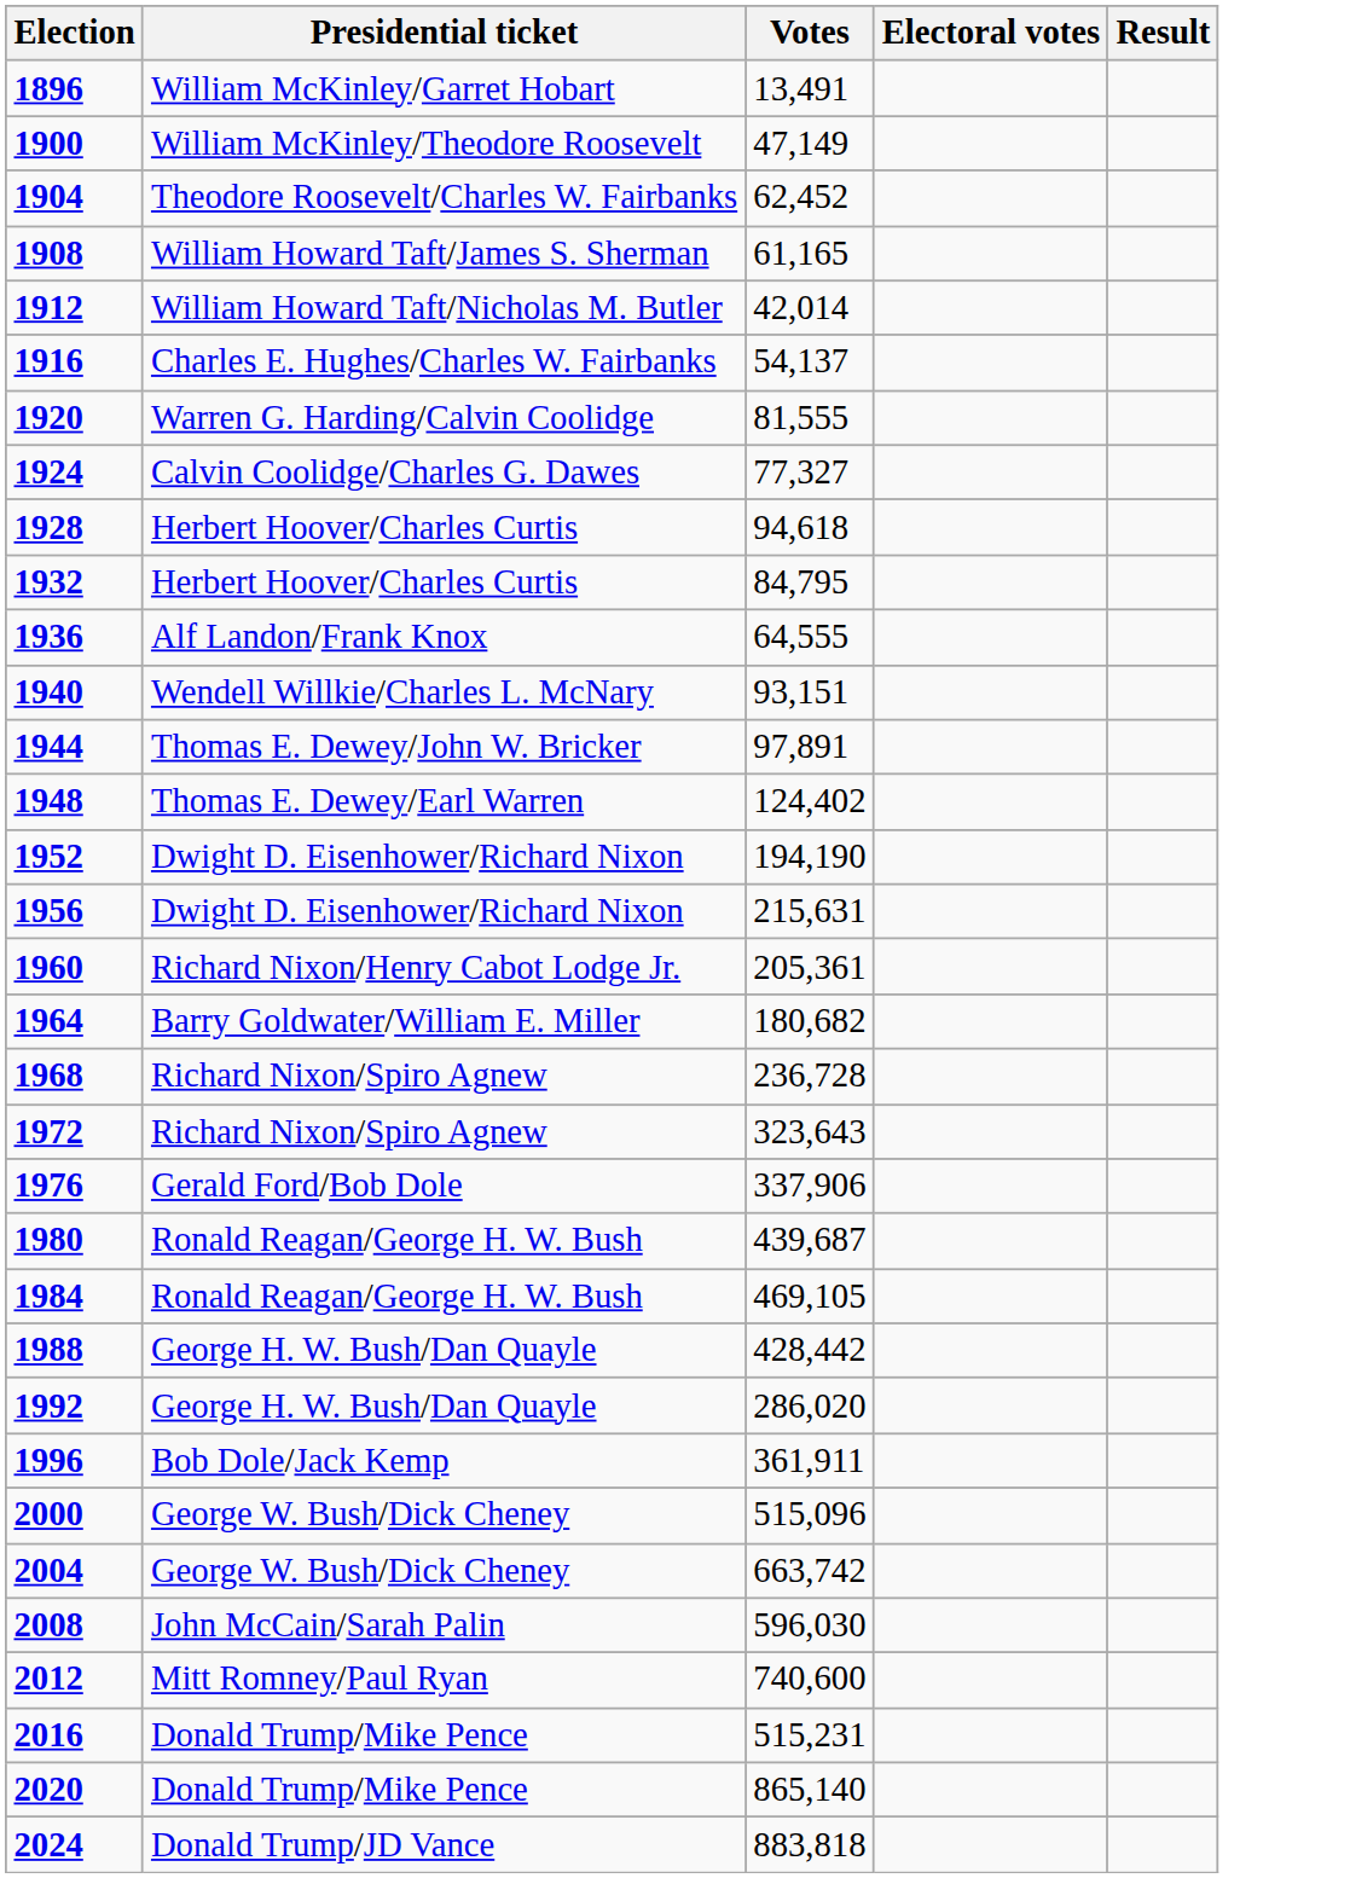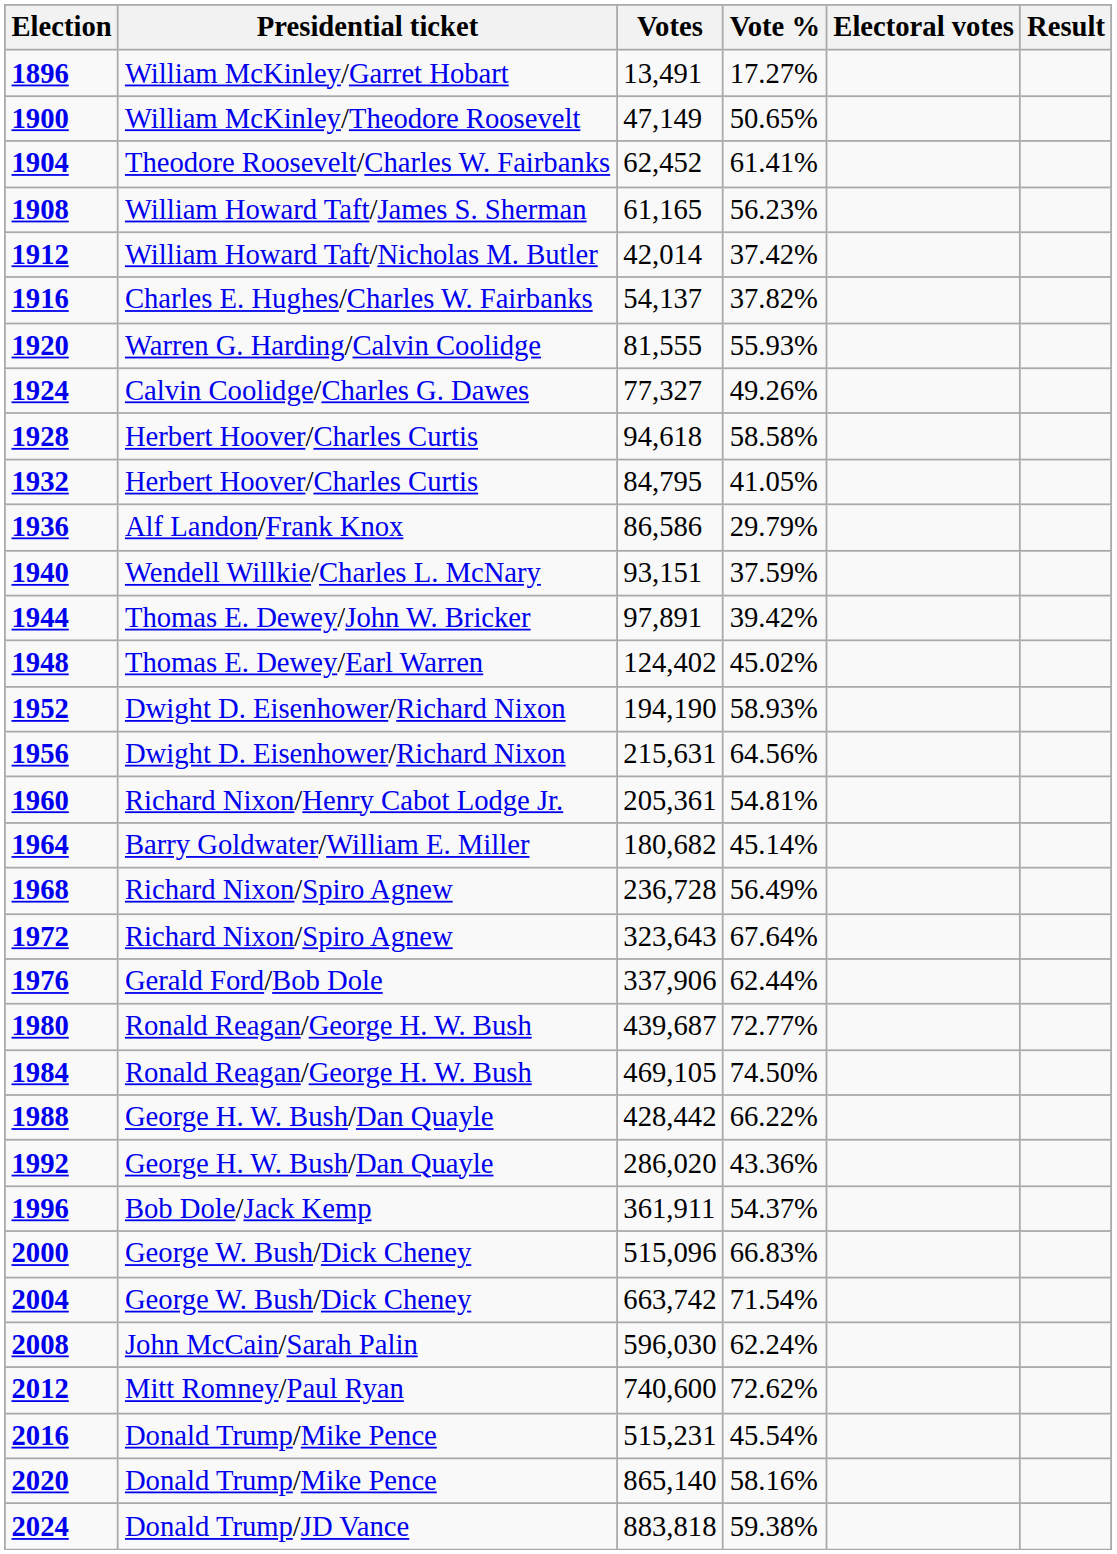 <table class="wikitable">
 <tr>
 <th>Election</th>
 <th>Presidential ticket</th>
 <th>Votes</th>
+<th>Vote %</th>
 <th>Electoral votes</th>
 <th>Result</th>
 </tr>
 <tr>
 <td><strong><a href='#'>1896</a></strong></td>
 <td><a href='#'>William McKinley</a>/<a href='#'>Garret Hobart</a></td>
 <td>13,491</td>
+<td>17.27%</td>
 <td></td>
 <td></td>
 </tr>
 <tr>
 <td><strong><a href='#'>1900</a></strong></td>
 <td><a href='#'>William McKinley</a>/<a href='#'>Theodore Roosevelt</a></td>
 <td>47,149</td>
+<td>50.65%</td>
 <td></td>
 <td></td>
 </tr>
 <tr>
 <td><strong><a href='#'>1904</a></strong></td>
 <td><a href='#'>Theodore Roosevelt</a>/<a href='#'>Charles W. Fairbanks</a></td>
 <td>62,452</td>
+<td>61.41%</td>
 <td></td>
 <td></td>
 </tr>
 <tr>
 <td><strong><a href='#'>1908</a></strong></td>
 <td><a href='#'>William Howard Taft</a>/<a href='#'>James S. Sherman</a></td>
 <td>61,165</td>
+<td>56.23%</td>
 <td></td>
 <td></td>
 </tr>
 <tr>
 <td><strong><a href='#'>1912</a></strong></td>
 <td><a href='#'>William Howard Taft</a>/<a href='#'>Nicholas M. Butler</a></td>
 <td>42,014</td>
+<td>37.42%</td>
 <td></td>
 <td></td>
 </tr>
 <tr>
 <td><strong><a href='#'>1916</a></strong></td>
 <td><a href='#'>Charles E. Hughes</a>/<a href='#'>Charles W. Fairbanks</a></td>
 <td>54,137</td>
+<td>37.82%</td>
 <td></td>
 <td></td>
 </tr>
 <tr>
 <td><strong><a href='#'>1920</a></strong></td>
 <td><a href='#'>Warren G. Harding</a>/<a href='#'>Calvin Coolidge</a></td>
 <td>81,555</td>
+<td>55.93%</td>
 <td></td>
 <td></td>
 </tr>
 <tr>
 <td><strong><a href='#'>1924</a></strong></td>
 <td><a href='#'>Calvin Coolidge</a>/<a href='#'>Charles G. Dawes</a></td>
 <td>77,327</td>
+<td>49.26%</td>
 <td></td>
 <td></td>
 </tr>
 <tr>
 <td><strong><a href='#'>1928</a></strong></td>
 <td><a href='#'>Herbert Hoover</a>/<a href='#'>Charles Curtis</a></td>
 <td>94,618</td>
+<td>58.58%</td>
 <td></td>
 <td></td>
 </tr>
 <tr>
 <td><strong><a href='#'>1932</a></strong></td>
 <td><a href='#'>Herbert Hoover</a>/<a href='#'>Charles Curtis</a></td>
 <td>84,795</td>
+<td>41.05%</td>
 <td></td>
 <td></td>
 </tr>
 <tr>
 <td><strong><a href='#'>1936</a></strong></td>
 <td><a href='#'>Alf Landon</a>/<a href='#'>Frank Knox</a></td>
-<td>64,555</td>
+<td>86,586</td>
+<td>29.79%</td>
 <td></td>
 <td></td>
 </tr>
 <tr>
 <td><strong><a href='#'>1940</a></strong></td>
 <td><a href='#'>Wendell Willkie</a>/<a href='#'>Charles L. McNary</a></td>
 <td>93,151</td>
+<td>37.59%</td>
 <td></td>
 <td></td>
 </tr>
 <tr>
 <td><strong><a href='#'>1944</a></strong></td>
 <td><a href='#'>Thomas E. Dewey</a>/<a href='#'>John W. Bricker</a></td>
 <td>97,891</td>
+<td>39.42%</td>
 <td></td>
 <td></td>
 </tr>
 <tr>
 <td><strong><a href='#'>1948</a></strong></td>
 <td><a href='#'>Thomas E. Dewey</a>/<a href='#'>Earl Warren</a></td>
 <td>124,402</td>
+<td>45.02%</td>
 <td></td>
 <td></td>
 </tr>
 <tr>
 <td><strong><a href='#'>1952</a></strong></td>
 <td><a href='#'>Dwight D. Eisenhower</a>/<a href='#'>Richard Nixon</a></td>
 <td>194,190</td>
+<td>58.93%</td>
 <td></td>
 <td></td>
 </tr>
 <tr>
 <td><strong><a href='#'>1956</a></strong></td>
 <td><a href='#'>Dwight D. Eisenhower</a>/<a href='#'>Richard Nixon</a></td>
 <td>215,631</td>
+<td>64.56%</td>
 <td></td>
 <td></td>
 </tr>
 <tr>
 <td><strong><a href='#'>1960</a></strong></td>
 <td><a href='#'>Richard Nixon</a>/<a href='#'>Henry Cabot Lodge Jr.</a></td>
 <td>205,361</td>
+<td>54.81%</td>
 <td></td>
 <td></td>
 </tr>
 <tr>
 <td><strong><a href='#'>1964</a></strong></td>
 <td><a href='#'>Barry Goldwater</a>/<a href='#'>William E. Miller</a></td>
 <td>180,682</td>
+<td>45.14%</td>
 <td></td>
 <td></td>
 </tr>
 <tr>
 <td><strong><a href='#'>1968</a></strong></td>
 <td><a href='#'>Richard Nixon</a>/<a href='#'>Spiro Agnew</a></td>
 <td>236,728</td>
+<td>56.49%</td>
 <td></td>
 <td></td>
 </tr>
 <tr>
 <td><strong><a href='#'>1972</a></strong></td>
 <td><a href='#'>Richard Nixon</a>/<a href='#'>Spiro Agnew</a></td>
 <td>323,643</td>
+<td>67.64%</td>
 <td></td>
 <td></td>
 </tr>
 <tr>
 <td><strong><a href='#'>1976</a></strong></td>
 <td><a href='#'>Gerald Ford</a>/<a href='#'>Bob Dole</a></td>
 <td>337,906</td>
+<td>62.44%</td>
 <td></td>
 <td></td>
 </tr>
 <tr>
 <td><strong><a href='#'>1980</a></strong></td>
 <td><a href='#'>Ronald Reagan</a>/<a href='#'>George H. W. Bush</a></td>
 <td>439,687</td>
+<td>72.77%</td>
 <td></td>
 <td></td>
 </tr>
 <tr>
 <td><strong><a href='#'>1984</a></strong></td>
 <td><a href='#'>Ronald Reagan</a>/<a href='#'>George H. W. Bush</a></td>
 <td>469,105</td>
+<td>74.50%</td>
 <td></td>
 <td></td>
 </tr>
 <tr>
 <td><strong><a href='#'>1988</a></strong></td>
 <td><a href='#'>George H. W. Bush</a>/<a href='#'>Dan Quayle</a></td>
 <td>428,442</td>
+<td>66.22%</td>
 <td></td>
 <td></td>
 </tr>
 <tr>
 <td><strong><a href='#'>1992</a></strong></td>
 <td><a href='#'>George H. W. Bush</a>/<a href='#'>Dan Quayle</a></td>
 <td>286,020</td>
+<td>43.36%</td>
 <td></td>
 <td></td>
 </tr>
 <tr>
 <td><strong><a href='#'>1996</a></strong></td>
 <td><a href='#'>Bob Dole</a>/<a href='#'>Jack Kemp</a></td>
 <td>361,911</td>
+<td>54.37%</td>
 <td></td>
 <td></td>
 </tr>
 <tr>
 <td><strong><a href='#'>2000</a></strong></td>
 <td><a href='#'>George W. Bush</a>/<a href='#'>Dick Cheney</a></td>
 <td>515,096</td>
+<td>66.83%</td>
 <td></td>
 <td></td>
 </tr>
 <tr>
 <td><strong><a href='#'>2004</a></strong></td>
 <td><a href='#'>George W. Bush</a>/<a href='#'>Dick Cheney</a></td>
 <td>663,742</td>
+<td>71.54%</td>
 <td></td>
 <td></td>
 </tr>
 <tr>
 <td><strong><a href='#'>2008</a></strong></td>
 <td><a href='#'>John McCain</a>/<a href='#'>Sarah Palin</a></td>
 <td>596,030</td>
+<td>62.24%</td>
 <td></td>
 <td></td>
 </tr>
 <tr>
 <td><strong><a href='#'>2012</a></strong></td>
 <td><a href='#'>Mitt Romney</a>/<a href='#'>Paul Ryan</a></td>
 <td>740,600</td>
+<td>72.62%</td>
 <td></td>
 <td></td>
 </tr>
 <tr>
 <td><strong><a href='#'>2016</a></strong></td>
 <td><a href='#'>Donald Trump</a>/<a href='#'>Mike Pence</a></td>
 <td>515,231</td>
+<td>45.54%</td>
 <td></td>
 <td></td>
 </tr>
 <tr>
 <td><strong><a href='#'>2020</a></strong></td>
 <td><a href='#'>Donald Trump</a>/<a href='#'>Mike Pence</a></td>
 <td>865,140</td>
+<td>58.16%</td>
 <td></td>
 <td></td>
 </tr>
 <tr>
 <td><strong><a href='#'>2024</a></strong></td>
 <td><a href='#'>Donald Trump</a>/<a href='#'>JD Vance</a></td>
 <td>883,818</td>
+<td>59.38%</td>
 <td></td>
 <td></td>
 </tr>
 </table>
